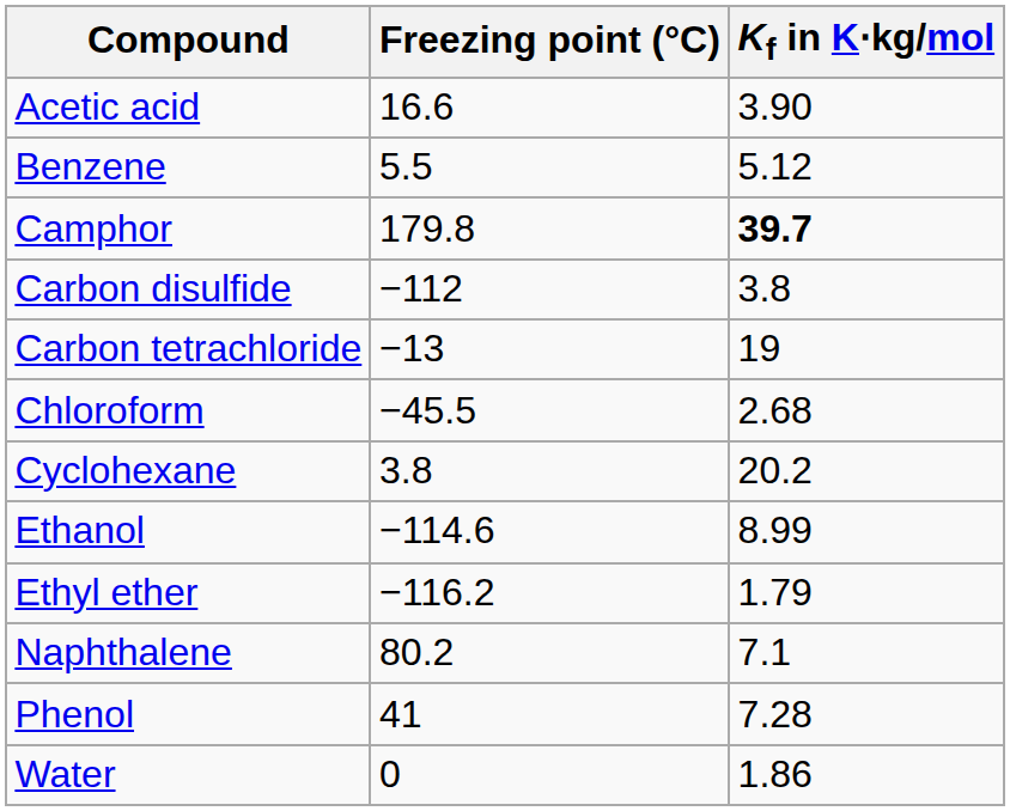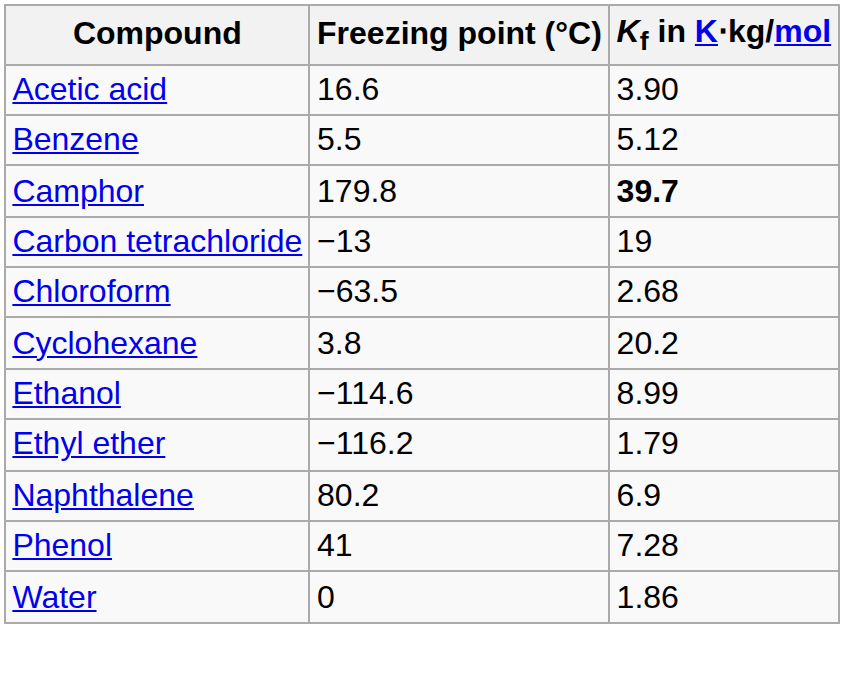 <table class="wikitable sortable">
 <tr>
 <th>Compound</th>
 <th>Freezing point (°C)</th>
 <th><em>K</em><sub>f</sub> in <a href='#'>K</a>⋅kg/<a href='#'>mol</a></th>
 </tr>
 <tr>
 <td><a href='#'>Acetic acid</a></td>
 <td>16.6</td>
 <td>3.90</td>
 </tr>
 <tr>
 <td><a href='#'>Benzene</a></td>
 <td>5.5</td>
 <td>5.12</td>
 </tr>
 <tr>
 <td><a href='#'>Camphor</a></td>
 <td>179.8</td>
 <td><strong>39.7</strong></td>
 </tr>
 <tr>
-<td><a href='#'>Carbon disulfide</a></td>
-<td>−112</td>
-<td>3.8</td>
-</tr>
-<tr>
 <td><a href='#'>Carbon tetrachloride</a></td>
 <td>−13</td>
 <td>19</td>
 </tr>
 <tr>
 <td><a href='#'>Chloroform</a></td>
-<td>−45.5</td>
+<td>−63.5</td>
 <td>2.68</td>
 </tr>
 <tr>
 <td><a href='#'>Cyclohexane</a></td>
 <td>3.8</td>
 <td>20.2</td>
 </tr>
 <tr>
 <td><a href='#'>Ethanol</a></td>
 <td>−114.6</td>
 <td>8.99</td>
 </tr>
 <tr>
 <td><a href='#'>Ethyl ether</a></td>
 <td>−116.2</td>
 <td>1.79</td>
 </tr>
 <tr>
 <td><a href='#'>Naphthalene</a></td>
 <td>80.2</td>
-<td>7.1</td>
+<td>6.9</td>
 </tr>
 <tr>
 <td><a href='#'>Phenol</a></td>
 <td>41</td>
 <td>7.28</td>
 </tr>
 <tr>
 <td><a href='#'>Water</a></td>
 <td>0</td>
 <td>1.86</td>
 </tr>
 </table>
